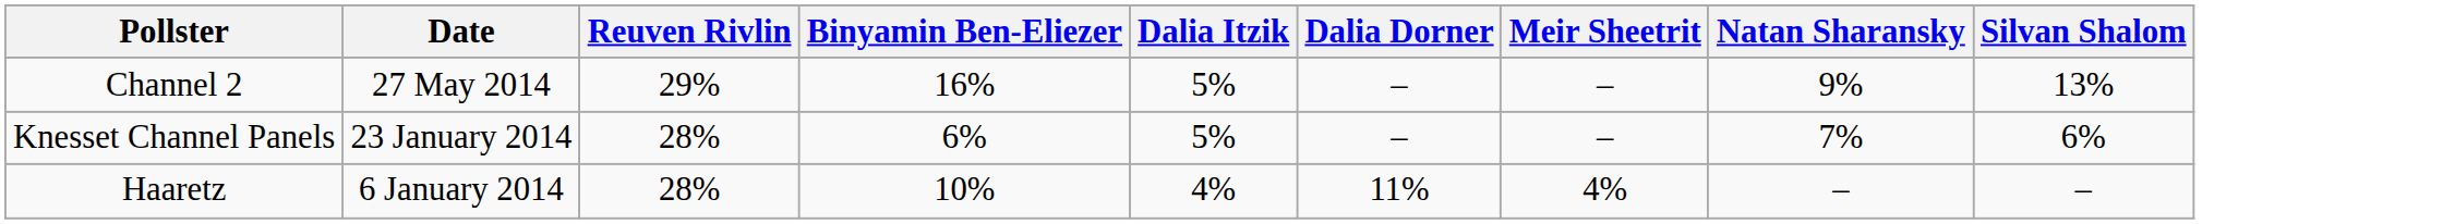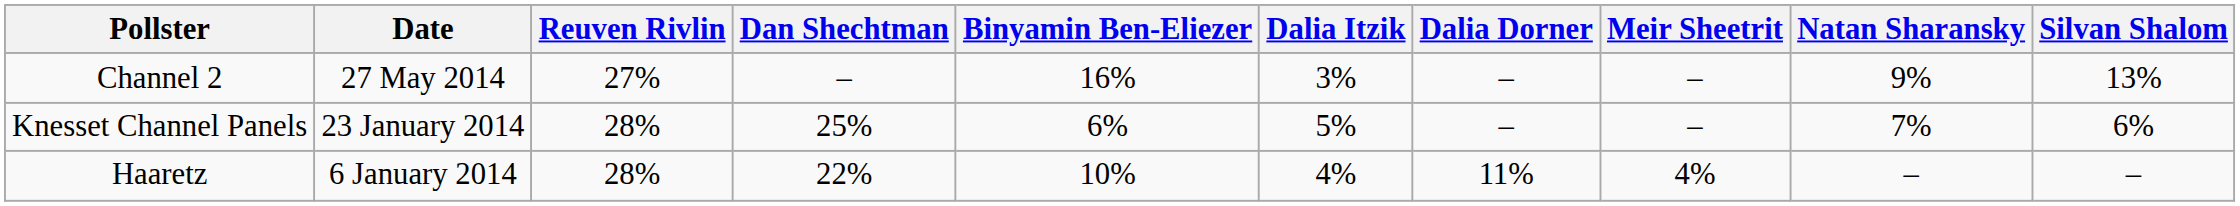 <table class=wikitable style=text-align:center>
 <tr>
 <th>Pollster</th>
 <th>Date</th>
 <th><a href='#'>Reuven Rivlin</a></th>
+<th><a href='#'>Dan Shechtman</a></th>
 <th><a href='#'>Binyamin Ben-Eliezer</a></th>
 <th><a href='#'>Dalia Itzik</a></th>
 <th><a href='#'>Dalia Dorner</a></th>
 <th><a href='#'>Meir Sheetrit</a></th>
 <th><a href='#'>Natan Sharansky</a></th>
 <th><a href='#'>Silvan Shalom</a></th>
 </tr>
 <tr>
 <td>Channel 2</td>
 <td>27 May 2014</td>
-<td>29%</td>
+<td>27%</td>
+<td>–</td>
 <td>16%</td>
-<td>5%</td>
+<td>3%</td>
 <td>–</td>
 <td>–</td>
 <td>9%</td>
 <td>13%</td>
 </tr>
 <tr>
 <td>Knesset Channel Panels</td>
 <td>23 January 2014</td>
 <td>28%</td>
+<td>25%</td>
 <td>6%</td>
 <td>5%</td>
 <td>–</td>
 <td>–</td>
 <td>7%</td>
 <td>6%</td>
 </tr>
 <tr>
 <td>Haaretz</td>
 <td>6 January 2014</td>
 <td>28%</td>
+<td>22%</td>
 <td>10%</td>
 <td>4%</td>
 <td>11%</td>
 <td>4%</td>
 <td>–</td>
 <td>–</td>
 </tr>
 </table>
